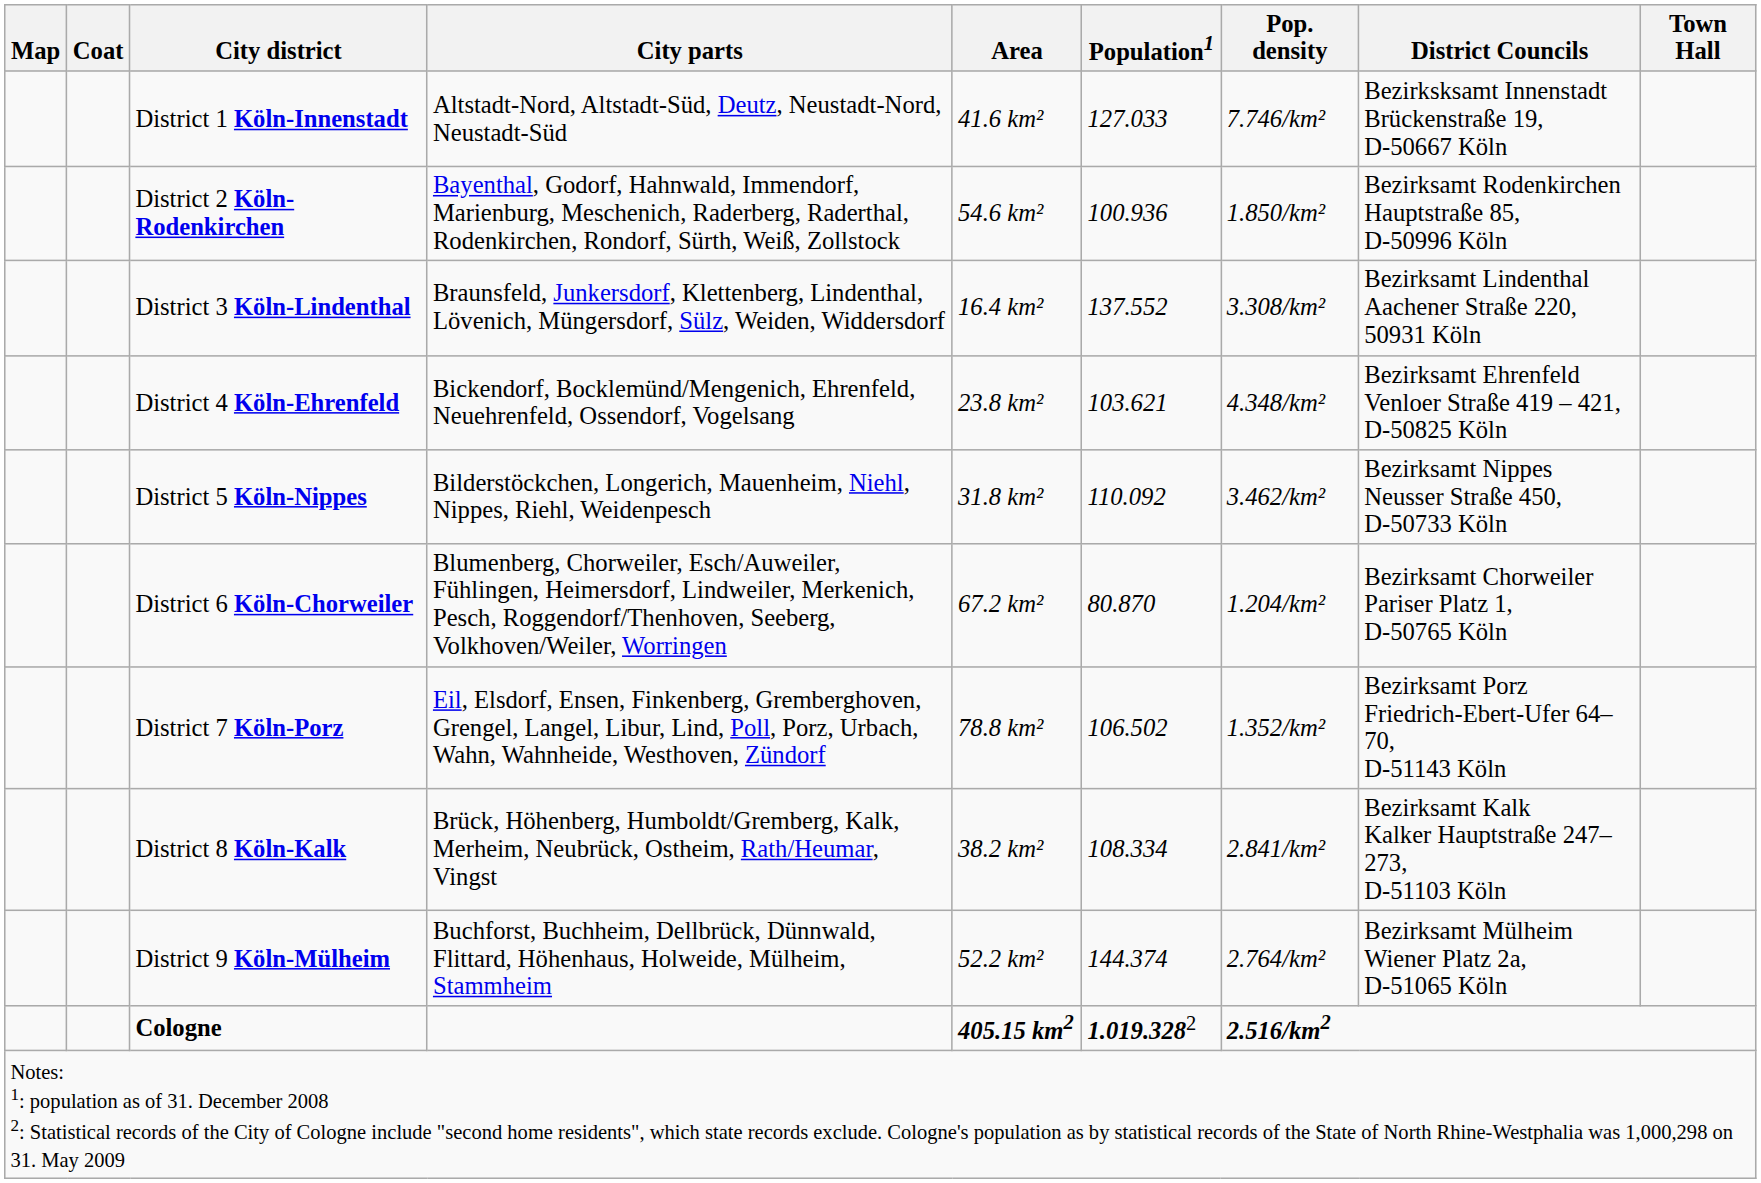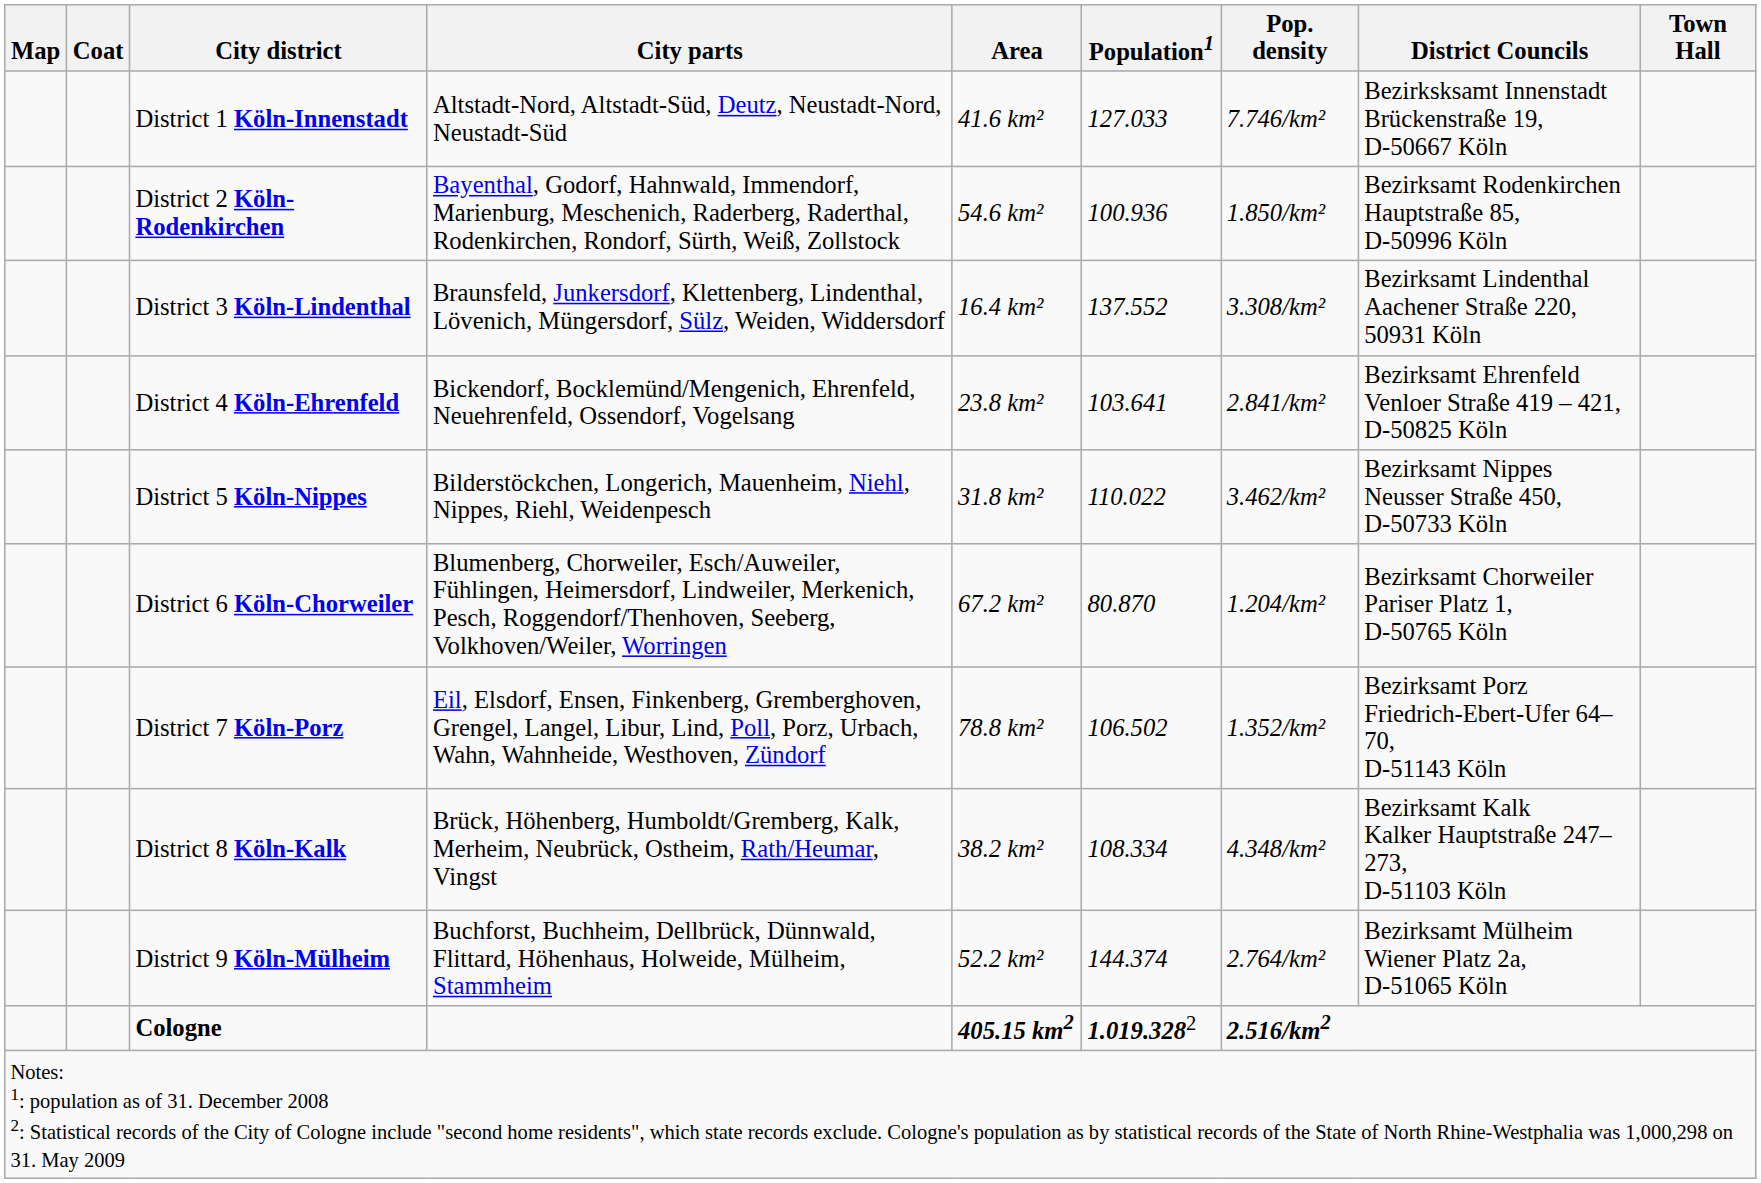 <table class="wikitable" width="90%">
 <tr>
 <th valign=bottom>Map</th>
 <th valign=bottom>Coat</th>
 <th valign=bottom>City district</th>
 <th valign=bottom width="30%">City parts</th>
 <th valign=bottom>Area</th>
 <th valign=bottom>Population<em><sup>1</sup></em></th>
 <th valign=bottom>Pop. density</th>
 <th valign=bottom>District Councils</th>
 <th valign=bottom>Town Hall</th>
 </tr>
 <tr>
 <td></td>
 <td></td>
 <td>District 1 <strong><a href='#'>Köln-Innenstadt</a></strong></td>
 <td>Altstadt-Nord, Altstadt-Süd, <a href='#'>Deutz</a>, Neustadt-Nord, Neustadt-Süd</td>
 <td><em>41.6 km²</em></td>
 <td><em>127.033</em></td>
 <td><em>7.746/km²</em></td>
 <td>Bezirksksamt Innenstadt<br> Brückenstraße 19,<br> D-50667 Köln</td>
 <td></td>
 </tr>
 <tr>
 <td></td>
 <td></td>
 <td>District 2 <strong><a href='#'>Köln-Rodenkirchen</a></strong></td>
 <td><a href='#'>Bayenthal</a>, Godorf, Hahnwald, Immendorf, Marienburg, Meschenich, Raderberg, Raderthal, Rodenkirchen, Rondorf, Sürth, Weiß, Zollstock</td>
 <td><em>54.6 km²</em></td>
 <td><em>100.936</em></td>
 <td><em>1.850/km²</em></td>
 <td>Bezirksamt Rodenkirchen <br>Hauptstraße 85, <br>D-50996 Köln</td>
 <td></td>
 </tr>
 <tr>
 <td></td>
 <td></td>
 <td>District 3 <strong><a href='#'>Köln-Lindenthal</a></strong></td>
 <td>Braunsfeld, <a href='#'>Junkersdorf</a>, Klettenberg, Lindenthal, Lövenich, Müngersdorf, <a href='#'>Sülz</a>, Weiden, Widdersdorf</td>
 <td><em>16.4 km²</em></td>
 <td><em>137.552</em></td>
 <td><em>3.308/km²</em></td>
 <td>Bezirksamt Lindenthal<br> Aachener Straße 220,<br> 50931 Köln</td>
 <td></td>
 </tr>
 <tr>
 <td></td>
 <td></td>
 <td>District 4 <strong><a href='#'>Köln-Ehrenfeld</a></strong></td>
 <td>Bickendorf, Bocklemünd/Mengenich, Ehrenfeld, Neuehrenfeld, Ossendorf, Vogelsang</td>
 <td><em>23.8 km²</em></td>
-<td><em>103.621</em></td>
-<td><em>4.348/km²</em></td>
+<td><em>103.641</em></td>
+<td><em>2.841/km²</em></td>
 <td>Bezirksamt Ehrenfeld<br> Venloer Straße 419 – 421,<br> D-50825 Köln</td>
 <td></td>
 </tr>
 <tr>
 <td></td>
 <td></td>
 <td>District 5 <strong><a href='#'>Köln-Nippes</a></strong></td>
 <td>Bilderstöckchen, Longerich, Mauenheim, <a href='#'>Niehl</a>, Nippes, Riehl, Weidenpesch</td>
 <td><em>31.8 km²</em></td>
-<td><em>110.092</em></td>
+<td><em>110.022</em></td>
 <td><em>3.462/km²</em></td>
 <td>Bezirksamt Nippes<br>Neusser Straße 450,<br>D-50733 Köln</td>
 <td></td>
 </tr>
 <tr>
 <td></td>
 <td></td>
 <td>District 6 <strong><a href='#'>Köln-Chorweiler</a></strong></td>
 <td>Blumenberg, Chorweiler, Esch/Auweiler, Fühlingen, Heimersdorf, Lindweiler, Merkenich, Pesch, Roggendorf/Thenhoven, Seeberg, Volkhoven/Weiler, <a href='#'>Worringen</a></td>
 <td><em>67.2 km²</em></td>
 <td><em>80.870</em></td>
 <td><em>1.204/km²</em></td>
 <td>Bezirksamt Chorweiler<br> Pariser Platz 1,<br> D-50765 Köln</td>
 <td></td>
 </tr>
 <tr>
 <td></td>
 <td></td>
 <td>District 7 <strong><a href='#'>Köln-Porz</a></strong></td>
 <td><a href='#'>Eil</a>, Elsdorf, Ensen, Finkenberg, Gremberghoven, Grengel, Langel, Libur, Lind, <a href='#'>Poll</a>, Porz, Urbach, Wahn, Wahnheide, Westhoven, <a href='#'>Zündorf</a></td>
 <td><em>78.8 km²</em></td>
 <td><em>106.502</em></td>
 <td><em>1.352/km²</em></td>
 <td>Bezirksamt Porz<br>Friedrich-Ebert-Ufer 64–70,<br> D-51143 Köln</td>
 <td></td>
 </tr>
 <tr>
 <td></td>
 <td></td>
 <td>District 8 <strong><a href='#'>Köln-Kalk</a></strong></td>
 <td>Brück, Höhenberg, Humboldt/Gremberg, Kalk, Merheim, Neubrück, Ostheim, <a href='#'>Rath/Heumar</a>, Vingst</td>
 <td><em>38.2 km²</em></td>
 <td><em>108.334</em></td>
-<td><em>2.841/km²</em></td>
+<td><em>4.348/km²</em></td>
 <td>Bezirksamt Kalk<br>Kalker Hauptstraße 247–273,<br>D-51103 Köln</td>
 <td></td>
 </tr>
 <tr>
 <td></td>
 <td></td>
 <td>District 9 <strong><a href='#'>Köln-Mülheim</a></strong></td>
 <td>Buchforst, Buchheim, Dellbrück, Dünnwald, Flittard, Höhenhaus, Holweide, Mülheim, <a href='#'>Stammheim</a></td>
 <td><em>52.2 km²</em></td>
 <td><em>144.374</em></td>
 <td><em>2.764/km²</em></td>
 <td>Bezirksamt Mülheim<br> Wiener Platz 2a,<br>D-51065 Köln</td>
 <td></td>
 </tr>
 <tr>
 <td></td>
 <td></td>
 <td><strong>Cologne</strong></td>
 <td></td>
 <td><strong><em>405.15 km<sup>2</sup></em></strong></td>
 <td><strong><em>1.019.328</em></strong><sup>2</sup></td>
 <td style="text-align:left" colspan="3"><strong><em>2.516/km<sup>2</sup></em></strong></td>
 </tr>
 <tr>
 <td style="text-align:left" colspan="9"><small>Notes: <br><sup>1</sup>: population as of 31. December 2008 <br><sup>2</sup>: Statistical records of the City of Cologne include "second home residents", which state records exclude. Cologne's population as by statistical records of the State of North Rhine-Westphalia was 1,000,298 on 31. May 2009</small></td>
 </tr>
 </table>
